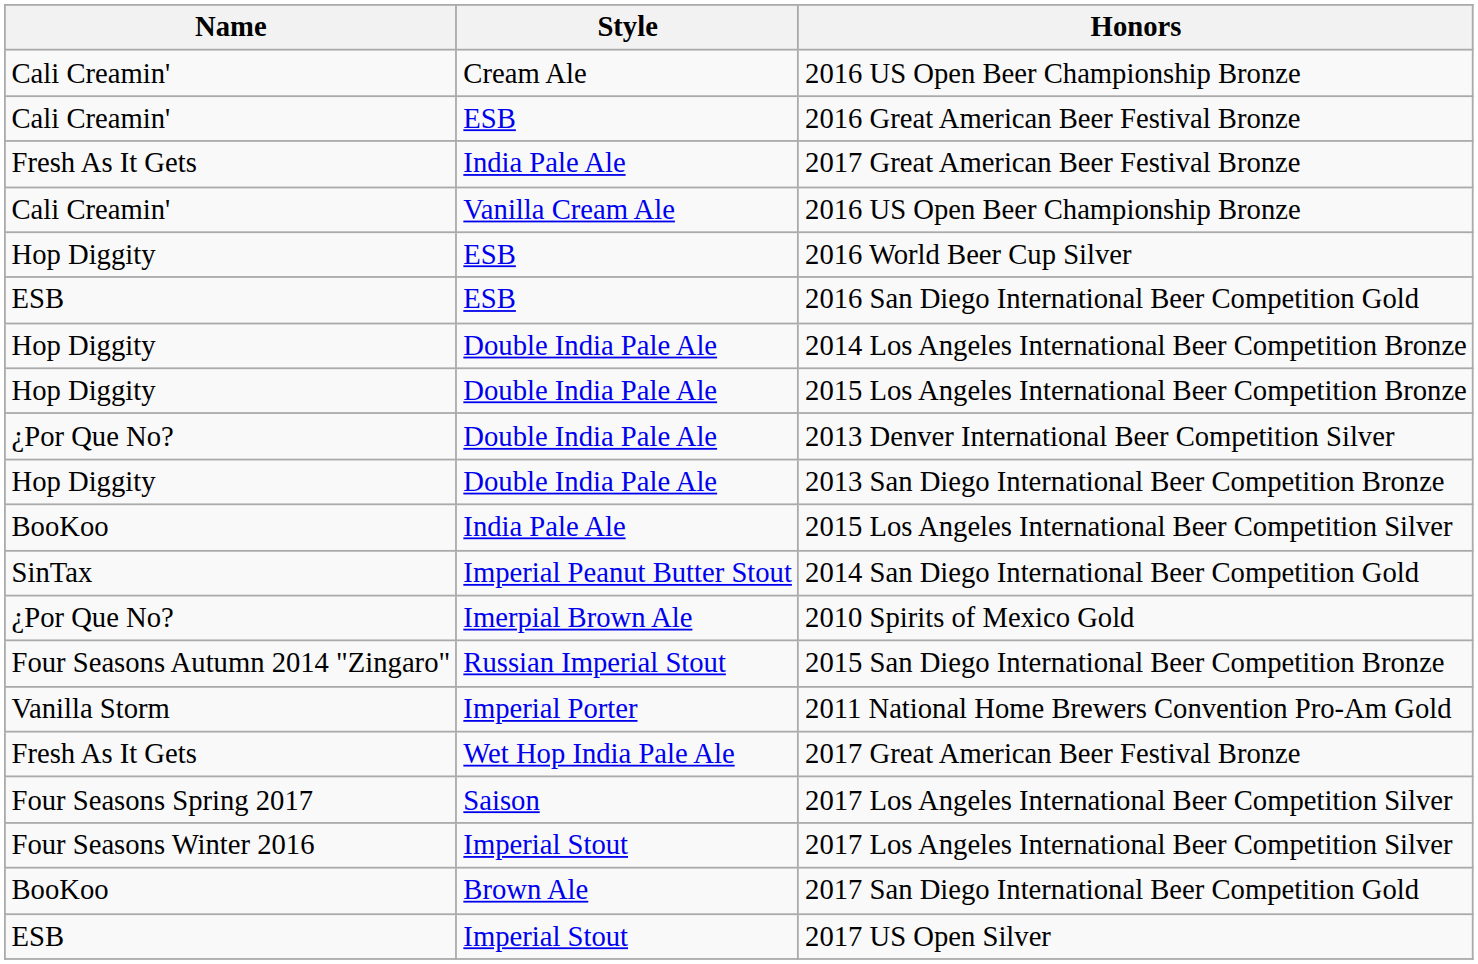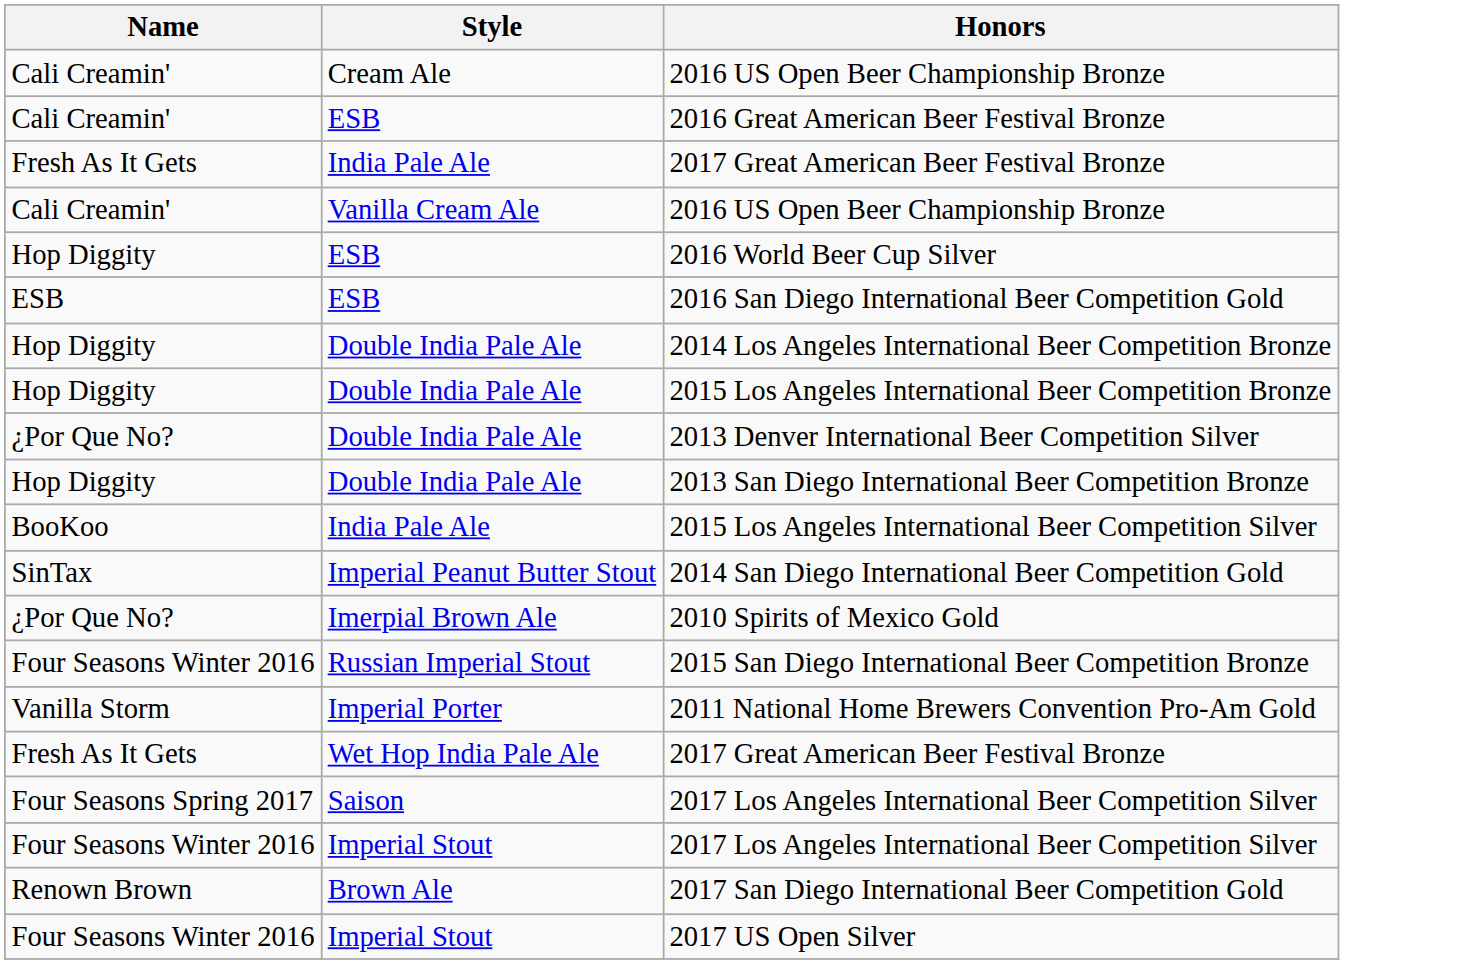 <table class="wikitable sortable">
 <tr>
 <th>Name</th>
 <th>Style</th>
 <th>Honors</th>
 </tr>
 <tr>
 <td>Cali Creamin'</td>
 <td>Cream Ale</td>
 <td>2016 US Open Beer Championship Bronze</td>
 </tr>
 <tr>
 <td>Cali Creamin'</td>
 <td><a href='#'>ESB</a></td>
 <td>2016 Great American Beer Festival Bronze</td>
 </tr>
 <tr>
 <td>Fresh As It Gets</td>
 <td><a href='#'>India Pale Ale</a></td>
 <td>2017 Great American Beer Festival Bronze</td>
 </tr>
 <tr>
 <td>Cali Creamin'</td>
 <td><a href='#'>Vanilla Cream Ale</a></td>
 <td>2016 US Open Beer Championship Bronze</td>
 </tr>
 <tr>
 <td>Hop Diggity</td>
 <td><a href='#'>ESB</a></td>
 <td>2016 World Beer Cup Silver</td>
 </tr>
 <tr>
 <td>ESB</td>
 <td><a href='#'>ESB</a></td>
 <td>2016 San Diego International Beer Competition Gold</td>
 </tr>
 <tr>
 <td>Hop Diggity</td>
 <td><a href='#'>Double India Pale Ale</a></td>
 <td>2014 Los Angeles International Beer Competition Bronze</td>
 </tr>
 <tr>
 <td>Hop Diggity</td>
 <td><a href='#'>Double India Pale Ale</a></td>
 <td>2015 Los Angeles International Beer Competition Bronze</td>
 </tr>
 <tr>
 <td>¿Por Que No?</td>
 <td><a href='#'>Double India Pale Ale</a></td>
 <td>2013 Denver International Beer Competition Silver</td>
 </tr>
 <tr>
 <td>Hop Diggity</td>
 <td><a href='#'>Double India Pale Ale</a></td>
 <td>2013 San Diego International Beer Competition Bronze</td>
 </tr>
 <tr>
 <td>BooKoo</td>
 <td><a href='#'>India Pale Ale</a></td>
 <td>2015 Los Angeles International Beer Competition Silver</td>
 </tr>
 <tr>
 <td>SinTax</td>
 <td><a href='#'>Imperial Peanut Butter Stout</a></td>
 <td>2014 San Diego International Beer Competition Gold</td>
 </tr>
 <tr>
 <td>¿Por Que No?</td>
 <td><a href='#'>Imerpial Brown Ale</a></td>
 <td>2010 Spirits of Mexico Gold</td>
 </tr>
 <tr>
-<td>Four Seasons Autumn 2014 "Zingaro"</td>
+<td>Four Seasons Winter 2016</td>
 <td><a href='#'>Russian Imperial Stout</a></td>
 <td>2015 San Diego International Beer Competition Bronze</td>
 </tr>
 <tr>
 <td>Vanilla Storm</td>
 <td><a href='#'>Imperial Porter</a></td>
 <td>2011 National Home Brewers Convention Pro-Am Gold</td>
 </tr>
 <tr>
 <td>Fresh As It Gets</td>
 <td><a href='#'>Wet Hop India Pale Ale</a></td>
 <td>2017 Great American Beer Festival Bronze</td>
 </tr>
 <tr>
 <td>Four Seasons Spring 2017</td>
 <td><a href='#'>Saison</a></td>
 <td>2017 Los Angeles International Beer Competition Silver</td>
 </tr>
 <tr>
 <td>Four Seasons Winter 2016</td>
 <td><a href='#'>Imperial Stout</a></td>
 <td>2017 Los Angeles International Beer Competition Silver</td>
 </tr>
 <tr>
-<td>BooKoo</td>
+<td>Renown Brown</td>
 <td><a href='#'>Brown Ale</a></td>
 <td>2017 San Diego International Beer Competition Gold</td>
 </tr>
 <tr>
-<td>ESB</td>
+<td>Four Seasons Winter 2016</td>
 <td><a href='#'>Imperial Stout</a></td>
 <td>2017 US Open Silver</td>
 </tr>
 </table>
